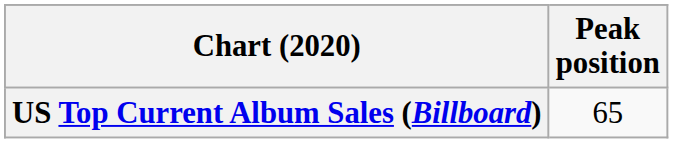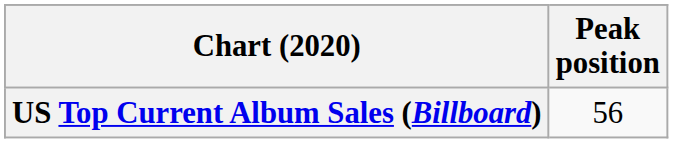 <table class="wikitable plainrowheaders" style="text-align:center">
 <tr>
 <th scope="col">Chart (2020)</th>
 <th scope="col">Peak<br>position</th>
 </tr>
 <tr>
 <th scope="row">US <a href='#'>Top Current Album Sales</a> (<em><a href='#'>Billboard</a></em>)</th>
-<td>65</td>
+<td>56</td>
 </tr>
 </table>
